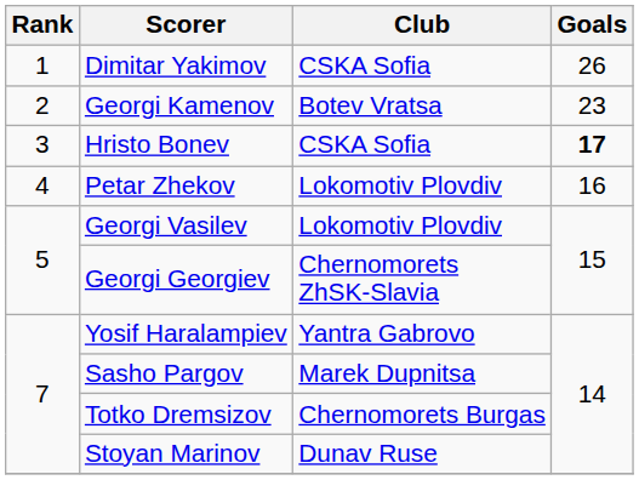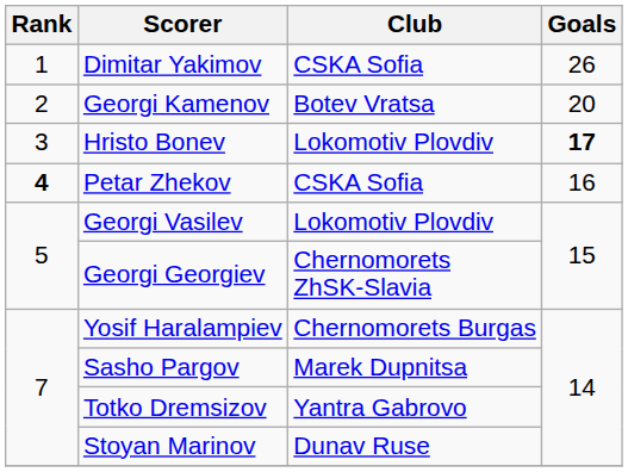 <table class="wikitable" style="text-align:center">
 <tr>
 <th>Rank</th>
 <th>Scorer</th>
 <th>Club</th>
 <th>Goals</th>
 </tr>
 <tr>
 <td rowspan="1">1</td>
 <td align="left"> <a href='#'>Dimitar Yakimov</a></td>
 <td align="left"><a href='#'>CSKA Sofia</a></td>
 <td rowspan="1">26</td>
 </tr>
 <tr>
 <td rowspan="1">2</td>
 <td align="left"> <a href='#'>Georgi Kamenov</a></td>
 <td align="left"><a href='#'>Botev Vratsa</a></td>
-<td rowspan="1">23</td>
+<td rowspan="1">20</td>
 </tr>
 <tr>
 <td rowspan="1">3</td>
 <td align="left"> <a href='#'>Hristo Bonev</a></td>
-<td align="left"><a href='#'>CSKA Sofia</a></td>
+<td align="left"><a href='#'>Lokomotiv Plovdiv</a></td>
 <td rowspan="1"><strong>17</strong></td>
 </tr>
 <tr>
-<td rowspan="1">4</td>
+<td rowspan="1"><strong>4</strong></td>
 <td align="left"> <a href='#'>Petar Zhekov</a></td>
-<td align="left"><a href='#'>Lokomotiv Plovdiv</a></td>
+<td align="left"><a href='#'>CSKA Sofia</a></td>
 <td rowspan="1">16</td>
 </tr>
 <tr>
 <td rowspan="2">5</td>
 <td align="left"> <a href='#'>Georgi Vasilev</a></td>
 <td align="left"><a href='#'>Lokomotiv Plovdiv</a></td>
 <td rowspan="2">15</td>
 </tr>
 <tr>
 <td align="left"> <a href='#'>Georgi Georgiev</a></td>
 <td align="left"><a href='#'>Chernomorets</a><br><a href='#'>ZhSK-Slavia</a></td>
 </tr>
 <tr>
 <td rowspan="4">7</td>
 <td align="left"> <a href='#'>Yosif Haralampiev</a></td>
-<td align="left"><a href='#'>Yantra Gabrovo</a></td>
+<td align="left"><a href='#'>Chernomorets Burgas</a></td>
 <td rowspan="4">14</td>
 </tr>
 <tr>
 <td align="left"> <a href='#'>Sasho Pargov</a></td>
 <td align="left"><a href='#'>Marek Dupnitsa</a></td>
 </tr>
 <tr>
 <td align="left"> <a href='#'>Totko Dremsizov</a></td>
-<td align="left"><a href='#'>Chernomorets Burgas</a></td>
+<td align="left"><a href='#'>Yantra Gabrovo</a></td>
 </tr>
 <tr>
 <td align="left"> <a href='#'>Stoyan Marinov</a></td>
 <td align="left"><a href='#'>Dunav Ruse</a></td>
 </tr>
 <tr>
 </tr>
 </table>
